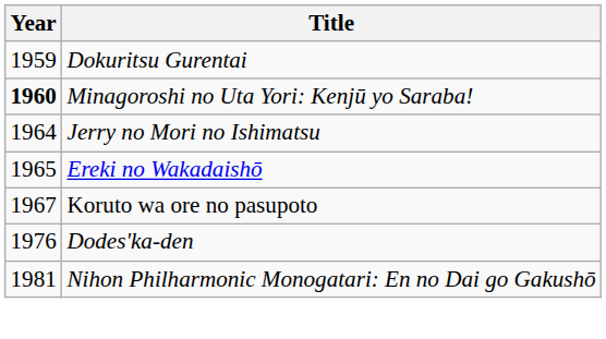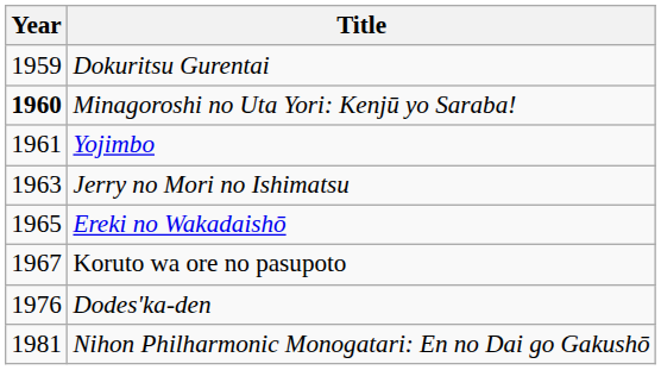 <table class="wikitable">
 <tr>
 <th>Year</th>
 <th>Title</th>
 </tr>
 <tr>
 <td>1959</td>
 <td><em>Dokuritsu Gurentai</em></td>
 </tr>
 <tr>
 <td><strong>1960</strong></td>
 <td><em>Minagoroshi no Uta Yori: Kenjū yo Saraba!</em></td>
 </tr>
 <tr>
-<td>1964</td>
+<td>1961</td>
+<td><em><a href='#'>Yojimbo</a></em></td>
+</tr>
+<tr>
+<td>1963</td>
 <td><em>Jerry no Mori no Ishimatsu</em></td>
 </tr>
 <tr>
 <td>1965</td>
 <td><em><a href='#'>Ereki no Wakadaishō</a></em></td>
 </tr>
 <tr>
 <td>1967</td>
 <td>Koruto wa ore no pasupoto</td>
 </tr>
 <tr>
 <td>1976</td>
 <td><em>Dodes'ka-den</em></td>
 </tr>
 <tr>
 <td>1981</td>
 <td><em>Nihon Philharmonic Monogatari: En no Dai go Gakushō</em></td>
 </tr>
 </table>
